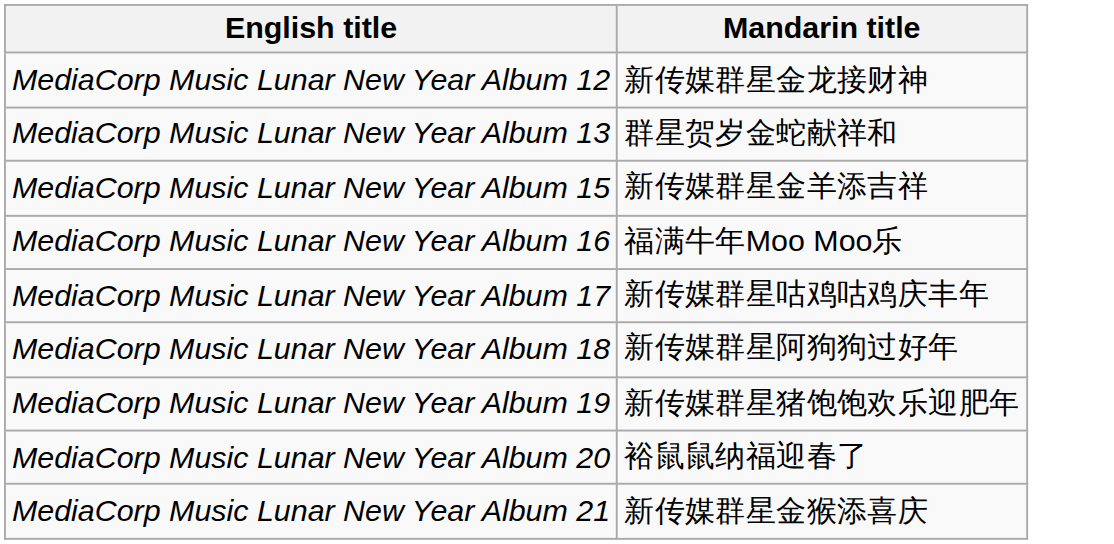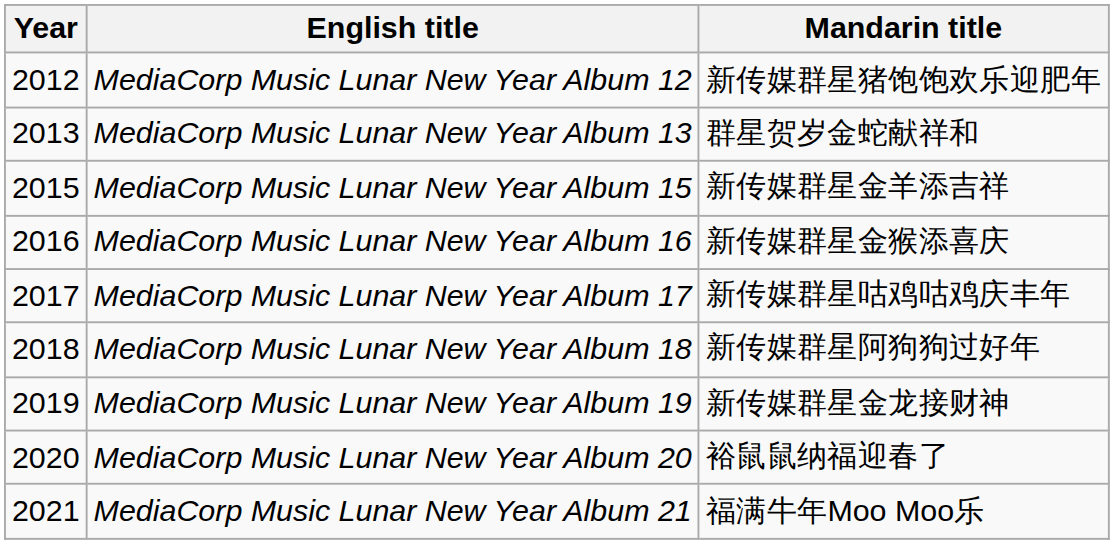 <table class="wikitable sortable">
 <tr>
+<th>Year</th>
 <th>English title</th>
 <th>Mandarin title</th>
 </tr>
 <tr>
+<td>2012</td>
 <td><em>MediaCorp Music Lunar New Year Album 12</em></td>
-<td>新传媒群星金龙接财神</td>
+<td>新传媒群星猪饱饱欢乐迎肥年</td>
 </tr>
 <tr>
+<td>2013</td>
 <td><em>MediaCorp Music Lunar New Year Album 13</em></td>
 <td>群星贺岁金蛇献祥和</td>
 </tr>
 <tr>
+<td>2015</td>
 <td><em>MediaCorp Music Lunar New Year Album 15</em></td>
 <td>新传媒群星金羊添吉祥</td>
 </tr>
 <tr>
+<td>2016</td>
 <td><em>MediaCorp Music Lunar New Year Album 16</em></td>
-<td>福满牛年Moo Moo乐</td>
+<td>新传媒群星金猴添喜庆</td>
 </tr>
 <tr>
+<td>2017</td>
 <td><em>MediaCorp Music Lunar New Year Album 17</em></td>
 <td>新传媒群星咕鸡咕鸡庆丰年</td>
 </tr>
 <tr>
+<td>2018</td>
 <td><em>MediaCorp Music Lunar New Year Album 18</em></td>
 <td>新传媒群星阿狗狗过好年</td>
 </tr>
 <tr>
+<td>2019</td>
 <td><em>MediaCorp Music Lunar New Year Album 19</em></td>
-<td>新传媒群星猪饱饱欢乐迎肥年</td>
+<td>新传媒群星金龙接财神</td>
 </tr>
 <tr>
+<td>2020</td>
 <td><em>MediaCorp Music Lunar New Year Album 20</em></td>
 <td>裕鼠鼠纳福迎春了</td>
 </tr>
 <tr>
+<td>2021</td>
 <td><em>MediaCorp Music Lunar New Year Album 21</em></td>
-<td>新传媒群星金猴添喜庆</td>
+<td>福满牛年Moo Moo乐</td>
 </tr>
 </table>
